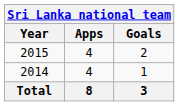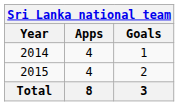 <table class="wikitable" style="text-align:center">
 <tr>
 <th colspan=3><a href='#'>Sri Lanka national team</a></th>
 </tr>
 <tr>
 <th>Year</th>
 <th>Apps</th>
 <th>Goals</th>
 </tr>
 <tr>
+<td>2014</td>
+<td>4</td>
+<td>1</td>
+</tr>
+<tr>
 <td>2015</td>
 <td>4</td>
 <td>2</td>
-</tr>
-<tr>
-<td>2014</td>
-<td>4</td>
-<td>1</td>
 </tr>
 <tr>
 <th>Total</th>
 <th>8</th>
 <th>3</th>
 </tr>
 </table>
